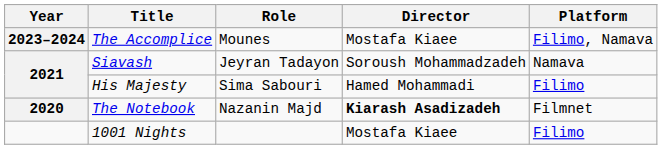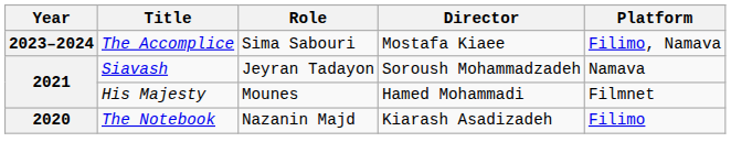 <table class="wikitable plainrowheaders sortable"  style=font-size:100%>
 <tr>
 <th scope="col">Year</th>
 <th scope="col">Title</th>
 <th scope="col">Role</th>
 <th scope="col">Director</th>
 <th scope="col" class="unsortable">Platform</th>
 </tr>
 <tr>
 <th scope=row>2023–2024</th>
 <td><em><a href='#'>The Accomplice</a></em></td>
-<td>Mounes</td>
+<td>Sima Sabouri</td>
 <td>Mostafa Kiaee</td>
 <td><a href='#'>Filimo</a>, Namava</td>
 </tr>
 <tr>
 <th scope=row rowspan="2">2021</th>
 <td><em><a href='#'>Siavash</a></em></td>
 <td>Jeyran Tadayon</td>
 <td>Soroush Mohammadzadeh</td>
 <td>Namava</td>
 </tr>
 <tr>
 <td><em>His Majesty</em></td>
-<td>Sima Sabouri</td>
+<td>Mounes</td>
 <td>Hamed Mohammadi</td>
-<td><a href='#'>Filimo</a></td>
+<td>Filmnet</td>
 </tr>
 <tr>
 <th scope=row>2020</th>
 <td><em><a href='#'>The Notebook</a></em></td>
 <td>Nazanin Majd</td>
-<td><strong>Kiarash Asadizadeh</strong></td>
-<td>Filmnet</td>
-</tr>
-<tr>
-<td></td>
-<td><em>1001 Nights</em></td>
-<td></td>
-<td>Mostafa Kiaee</td>
+<td>Kiarash Asadizadeh</td>
 <td><a href='#'>Filimo</a></td>
 </tr>
 </table>
